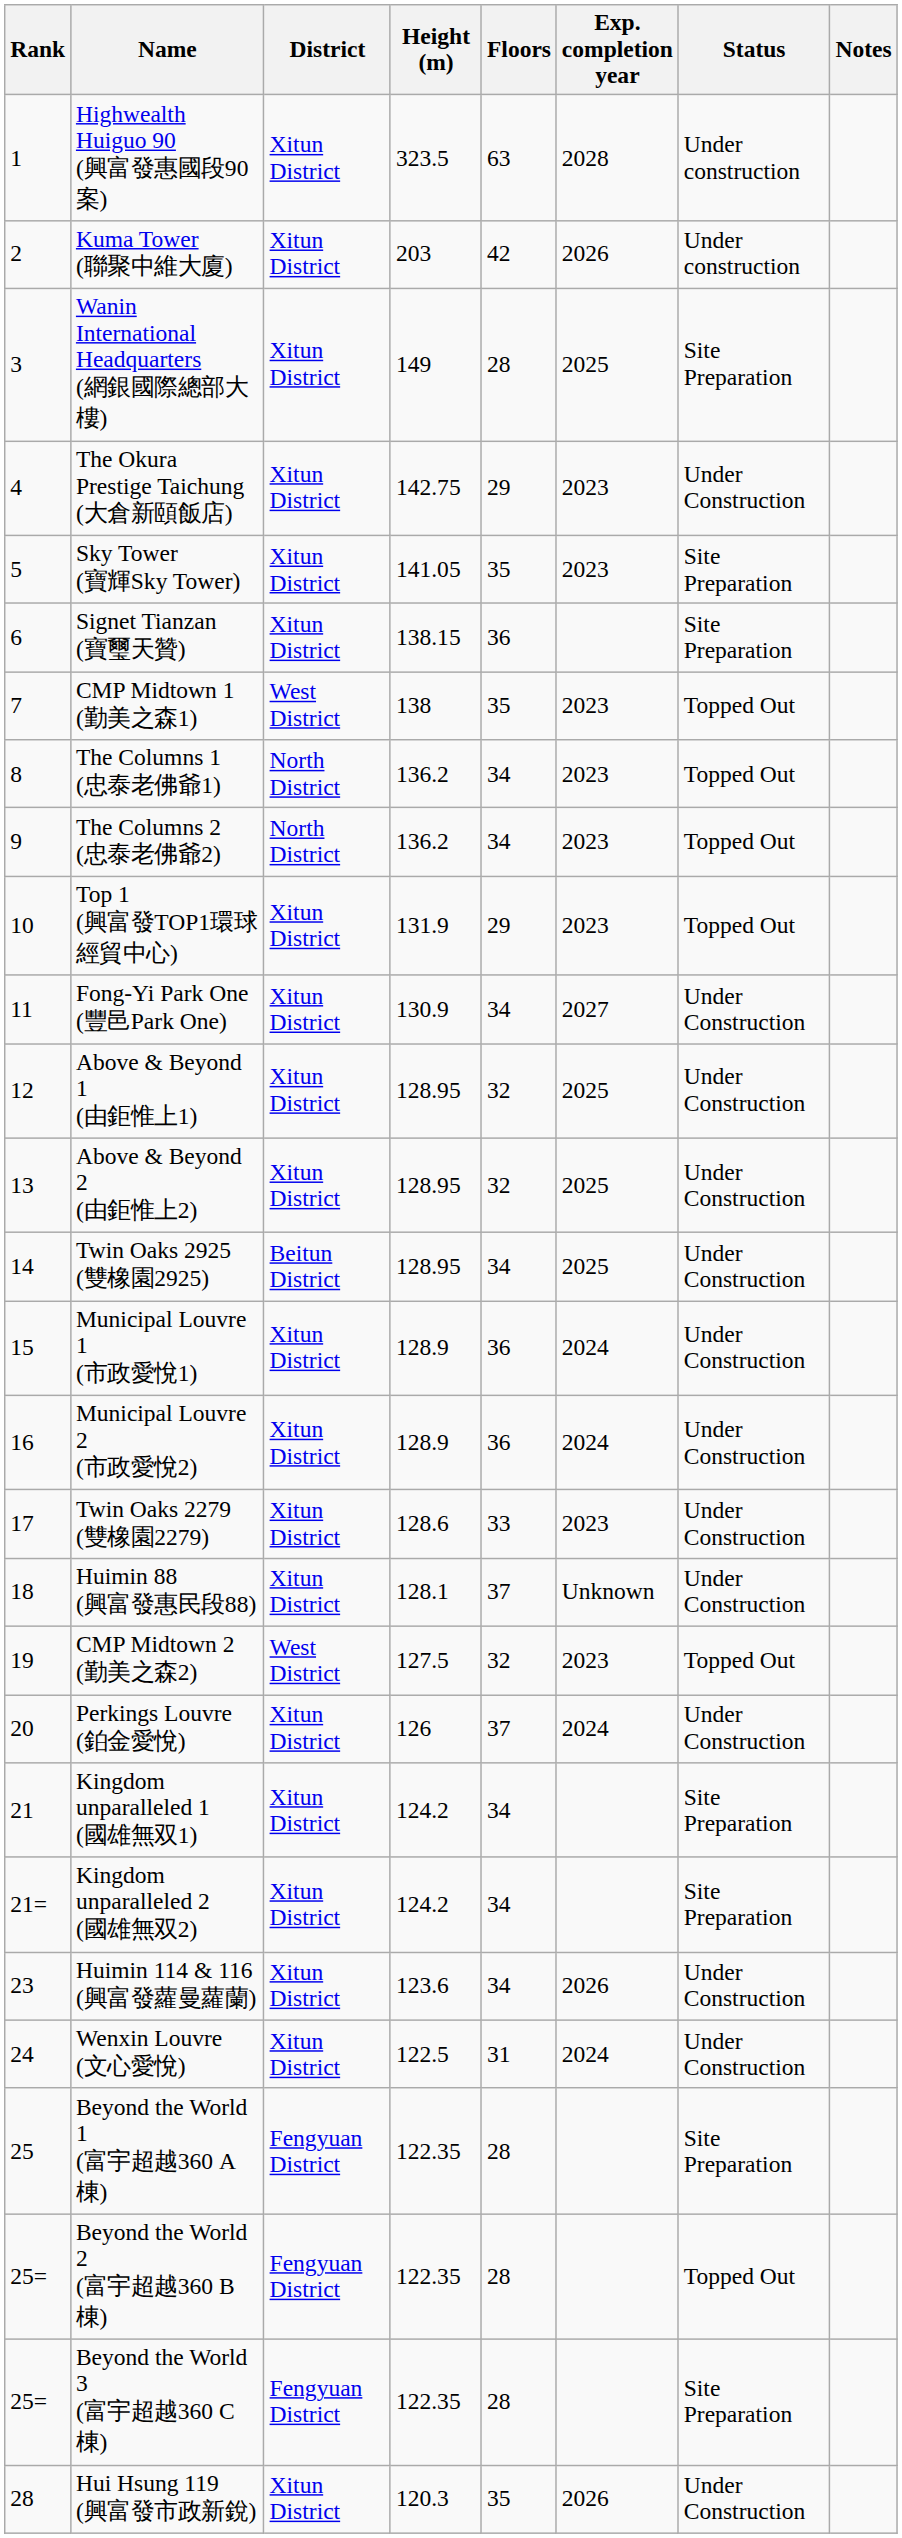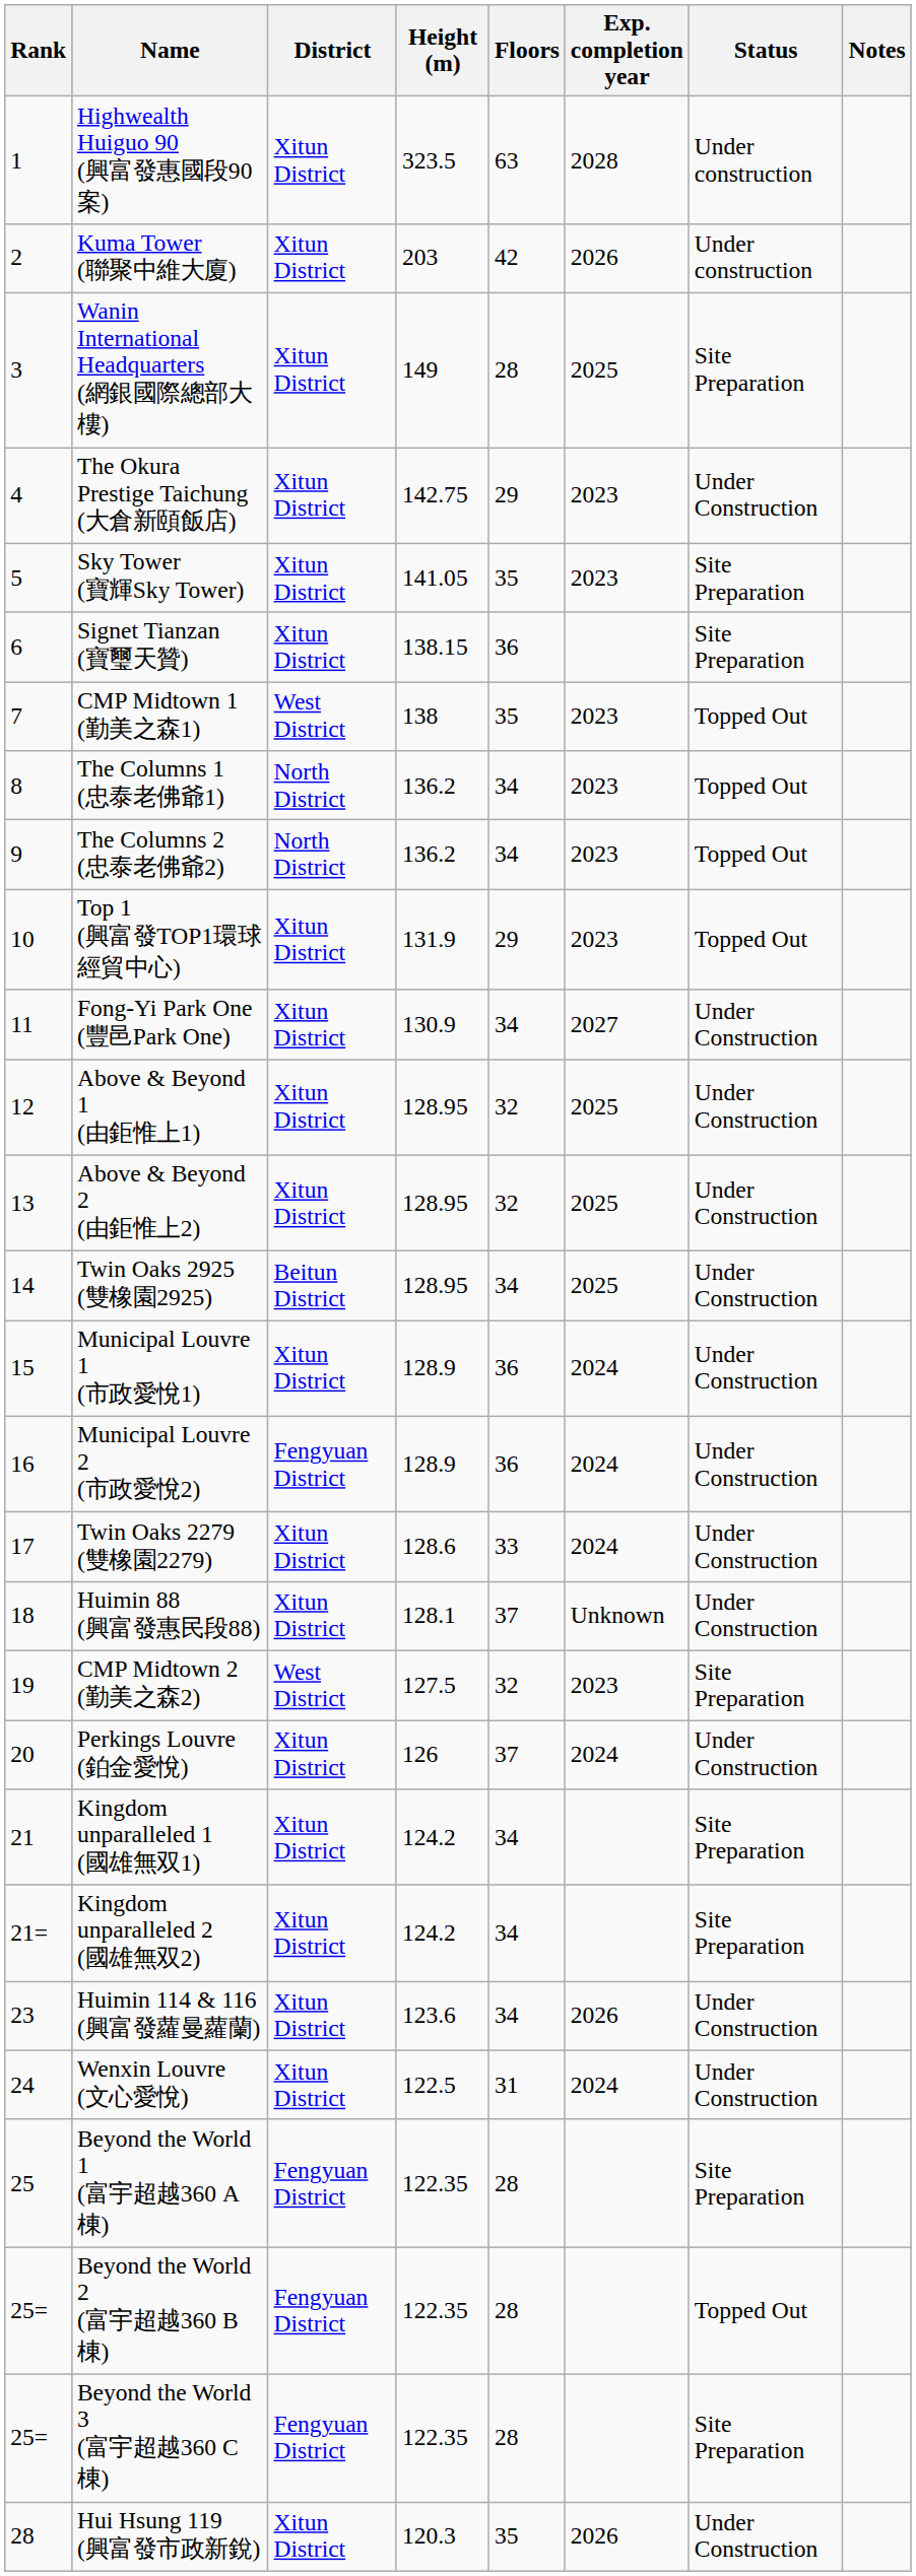 <table class="wikitable sortable">
 <tr>
 <th rowspan="2">Rank</th>
 <th rowspan="2">Name</th>
 <th rowspan="2">District</th>
 <th rowspan="2">Height (m)</th>
 <th rowspan="2">Floors</th>
 <th rowspan="2">Exp.<br> completion<br> year</th>
 <th rowspan="2">Status</th>
 <th rowspan="2">Notes</th>
 </tr>
 <tr>
 </tr>
 <tr>
 <td>1</td>
 <td><a href='#'>Highwealth Huiguo 90</a> <br>(興富發惠國段90案)</td>
 <td><a href='#'>Xitun District</a></td>
 <td>323.5</td>
 <td>63</td>
 <td>2028</td>
 <td>Under construction</td>
 <td></td>
 </tr>
 <tr>
 <td>2</td>
 <td><a href='#'>Kuma Tower</a> <br>(聯聚中維大廈)</td>
 <td><a href='#'>Xitun District</a></td>
 <td>203</td>
 <td>42</td>
 <td>2026</td>
 <td>Under construction</td>
 <td></td>
 </tr>
 <tr>
 <td>3</td>
 <td><a href='#'>Wanin International Headquarters</a> <br>(網銀國際總部大樓)</td>
 <td><a href='#'>Xitun District</a></td>
 <td>149</td>
 <td>28</td>
 <td>2025</td>
 <td>Site Preparation</td>
 <td></td>
 </tr>
 <tr>
 <td>4</td>
 <td>The Okura Prestige Taichung <br>(大倉新頤飯店)</td>
 <td><a href='#'>Xitun District</a></td>
 <td>142.75</td>
 <td>29</td>
 <td>2023</td>
 <td>Under Construction</td>
 <td></td>
 </tr>
 <tr>
 <td>5</td>
 <td>Sky Tower <br>(寶輝Sky Tower)</td>
 <td><a href='#'>Xitun District</a></td>
 <td>141.05</td>
 <td>35</td>
 <td>2023</td>
 <td>Site Preparation</td>
 <td></td>
 </tr>
 <tr>
 <td>6</td>
 <td>Signet Tianzan <br>(寶璽天贊)</td>
 <td><a href='#'>Xitun District</a></td>
 <td>138.15</td>
 <td>36</td>
 <td></td>
 <td>Site Preparation</td>
 <td></td>
 </tr>
 <tr>
 <td>7</td>
 <td>CMP Midtown 1 <br>(勤美之森1)</td>
 <td><a href='#'>West District</a></td>
 <td>138</td>
 <td>35</td>
 <td>2023</td>
 <td>Topped Out</td>
 <td></td>
 </tr>
 <tr>
 <td>8</td>
 <td>The Columns 1 <br>(忠泰老佛爺1)</td>
 <td><a href='#'>North District</a></td>
 <td>136.2</td>
 <td>34</td>
 <td>2023</td>
 <td>Topped Out</td>
 <td></td>
 </tr>
 <tr>
 <td>9</td>
 <td>The Columns 2 <br>(忠泰老佛爺2)</td>
 <td><a href='#'>North District</a></td>
 <td>136.2</td>
 <td>34</td>
 <td>2023</td>
 <td>Topped Out</td>
 <td></td>
 </tr>
 <tr>
 <td>10</td>
 <td>Top 1 <br>(興富發TOP1環球經貿中心)</td>
 <td><a href='#'>Xitun District</a></td>
 <td>131.9</td>
 <td>29</td>
 <td>2023</td>
 <td>Topped Out</td>
 <td></td>
 </tr>
 <tr>
 <td>11</td>
 <td>Fong-Yi Park One <br>(豐邑Park One)</td>
 <td><a href='#'>Xitun District</a></td>
 <td>130.9</td>
 <td>34</td>
 <td>2027</td>
 <td>Under Construction</td>
 <td></td>
 </tr>
 <tr>
 <td>12</td>
 <td>Above & Beyond 1 <br>(由鉅惟上1)</td>
 <td><a href='#'>Xitun District</a></td>
 <td>128.95</td>
 <td>32</td>
 <td>2025</td>
 <td>Under Construction</td>
 <td></td>
 </tr>
 <tr>
 <td>13</td>
 <td>Above & Beyond 2 <br>(由鉅惟上2)</td>
 <td><a href='#'>Xitun District</a></td>
 <td>128.95</td>
 <td>32</td>
 <td>2025</td>
 <td>Under Construction</td>
 <td></td>
 </tr>
 <tr>
 <td>14</td>
 <td>Twin Oaks 2925 <br>(雙橡園2925)</td>
 <td><a href='#'>Beitun District</a></td>
 <td>128.95</td>
 <td>34</td>
 <td>2025</td>
 <td>Under Construction</td>
 <td></td>
 </tr>
 <tr>
 <td>15</td>
 <td>Municipal Louvre 1 <br>(市政愛悅1)</td>
 <td><a href='#'>Xitun District</a></td>
 <td>128.9</td>
 <td>36</td>
 <td>2024</td>
 <td>Under Construction</td>
 <td></td>
 </tr>
 <tr>
 <td>16</td>
 <td>Municipal Louvre 2 <br>(市政愛悅2)</td>
-<td><a href='#'>Xitun District</a></td>
+<td><a href='#'>Fengyuan District</a></td>
 <td>128.9</td>
 <td>36</td>
 <td>2024</td>
 <td>Under Construction</td>
 <td></td>
 </tr>
 <tr>
 <td>17</td>
 <td>Twin Oaks 2279 <br>(雙橡園2279)</td>
 <td><a href='#'>Xitun District</a></td>
 <td>128.6</td>
 <td>33</td>
-<td>2023</td>
+<td>2024</td>
 <td>Under Construction</td>
 <td></td>
 </tr>
 <tr>
 <td>18</td>
 <td>Huimin 88 <br>(興富發惠民段88)</td>
 <td><a href='#'>Xitun District</a></td>
 <td>128.1</td>
 <td>37</td>
 <td>Unknown</td>
 <td>Under Construction</td>
 <td></td>
 </tr>
 <tr>
 <td>19</td>
 <td>CMP Midtown 2 <br>(勤美之森2)</td>
 <td><a href='#'>West District</a></td>
 <td>127.5</td>
 <td>32</td>
 <td>2023</td>
-<td>Topped Out</td>
+<td>Site Preparation</td>
 <td></td>
 </tr>
 <tr>
 <td>20</td>
 <td>Perkings Louvre <br>(鉑金愛悅)</td>
 <td><a href='#'>Xitun District</a></td>
 <td>126</td>
 <td>37</td>
 <td>2024</td>
 <td>Under Construction</td>
 <td></td>
 </tr>
 <tr>
 <td>21</td>
 <td>Kingdom unparalleled 1 <br>(國雄無双1)</td>
 <td><a href='#'>Xitun District</a></td>
 <td>124.2</td>
 <td>34</td>
 <td></td>
 <td>Site Preparation</td>
 <td></td>
 </tr>
 <tr>
 <td>21=</td>
 <td>Kingdom unparalleled 2 <br>(國雄無双2)</td>
 <td><a href='#'>Xitun District</a></td>
 <td>124.2</td>
 <td>34</td>
 <td></td>
 <td>Site Preparation</td>
 <td></td>
 </tr>
 <tr>
 <td>23</td>
 <td>Huimin 114 & 116 <br>(興富發蘿曼蘿蘭)</td>
 <td><a href='#'>Xitun District</a></td>
 <td>123.6</td>
 <td>34</td>
 <td>2026</td>
 <td>Under Construction</td>
 <td></td>
 </tr>
 <tr>
 <td>24</td>
 <td>Wenxin Louvre <br>(文心愛悅)</td>
 <td><a href='#'>Xitun District</a></td>
 <td>122.5</td>
 <td>31</td>
 <td>2024</td>
 <td>Under Construction</td>
 <td></td>
 </tr>
 <tr>
 <td>25</td>
 <td>Beyond the World 1 <br>(富宇超越360 A棟)</td>
 <td><a href='#'>Fengyuan District</a></td>
 <td>122.35</td>
 <td>28</td>
 <td></td>
 <td>Site Preparation</td>
 <td></td>
 </tr>
 <tr>
 <td>25=</td>
 <td>Beyond the World 2 <br>(富宇超越360 B棟)</td>
 <td><a href='#'>Fengyuan District</a></td>
 <td>122.35</td>
 <td>28</td>
 <td></td>
 <td>Topped Out</td>
 <td></td>
 </tr>
 <tr>
 <td>25=</td>
 <td>Beyond the World 3 <br>(富宇超越360 C棟)</td>
 <td><a href='#'>Fengyuan District</a></td>
 <td>122.35</td>
 <td>28</td>
 <td></td>
 <td>Site Preparation</td>
 <td></td>
 </tr>
 <tr>
 <td>28</td>
 <td>Hui Hsung 119 <br>(興富發市政新銳)</td>
 <td><a href='#'>Xitun District</a></td>
 <td>120.3</td>
 <td>35</td>
 <td>2026</td>
 <td>Under Construction</td>
 <td></td>
 </tr>
 </table>
